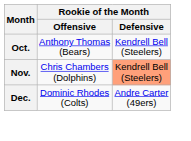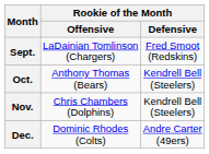 <table class="wikitable" style="font-size: 95%; text-align: center;">
 <tr>
 <th rowspan=2>Month</th>
 <th colspan=2>Rookie of the Month</th>
 </tr>
 <tr>
 <th>Offensive</th>
 <th>Defensive</th>
 </tr>
 <tr>
+<th>Sept.</th>
+<td><a href='#'>LaDainian Tomlinson</a><br>(Chargers)</td>
+<td><a href='#'>Fred Smoot</a><br>(Redskins)</td>
+</tr>
+<tr>
 <th>Oct.</th>
 <td><a href='#'>Anthony Thomas</a><br>(Bears)</td>
 <td><a href='#'>Kendrell Bell</a><br>(Steelers)</td>
 </tr>
 <tr>
 <th>Nov.</th>
 <td><a href='#'>Chris Chambers</a><br>(Dolphins)</td>
-<td style="background: lightsalmon;">Kendrell Bell<br>(Steelers)</td>
+<td>Kendrell Bell<br>(Steelers)</td>
 </tr>
 <tr>
 <th>Dec.</th>
 <td><a href='#'>Dominic Rhodes</a><br>(Colts)</td>
 <td><a href='#'>Andre Carter</a><br>(49ers)</td>
 </tr>
 </table>
